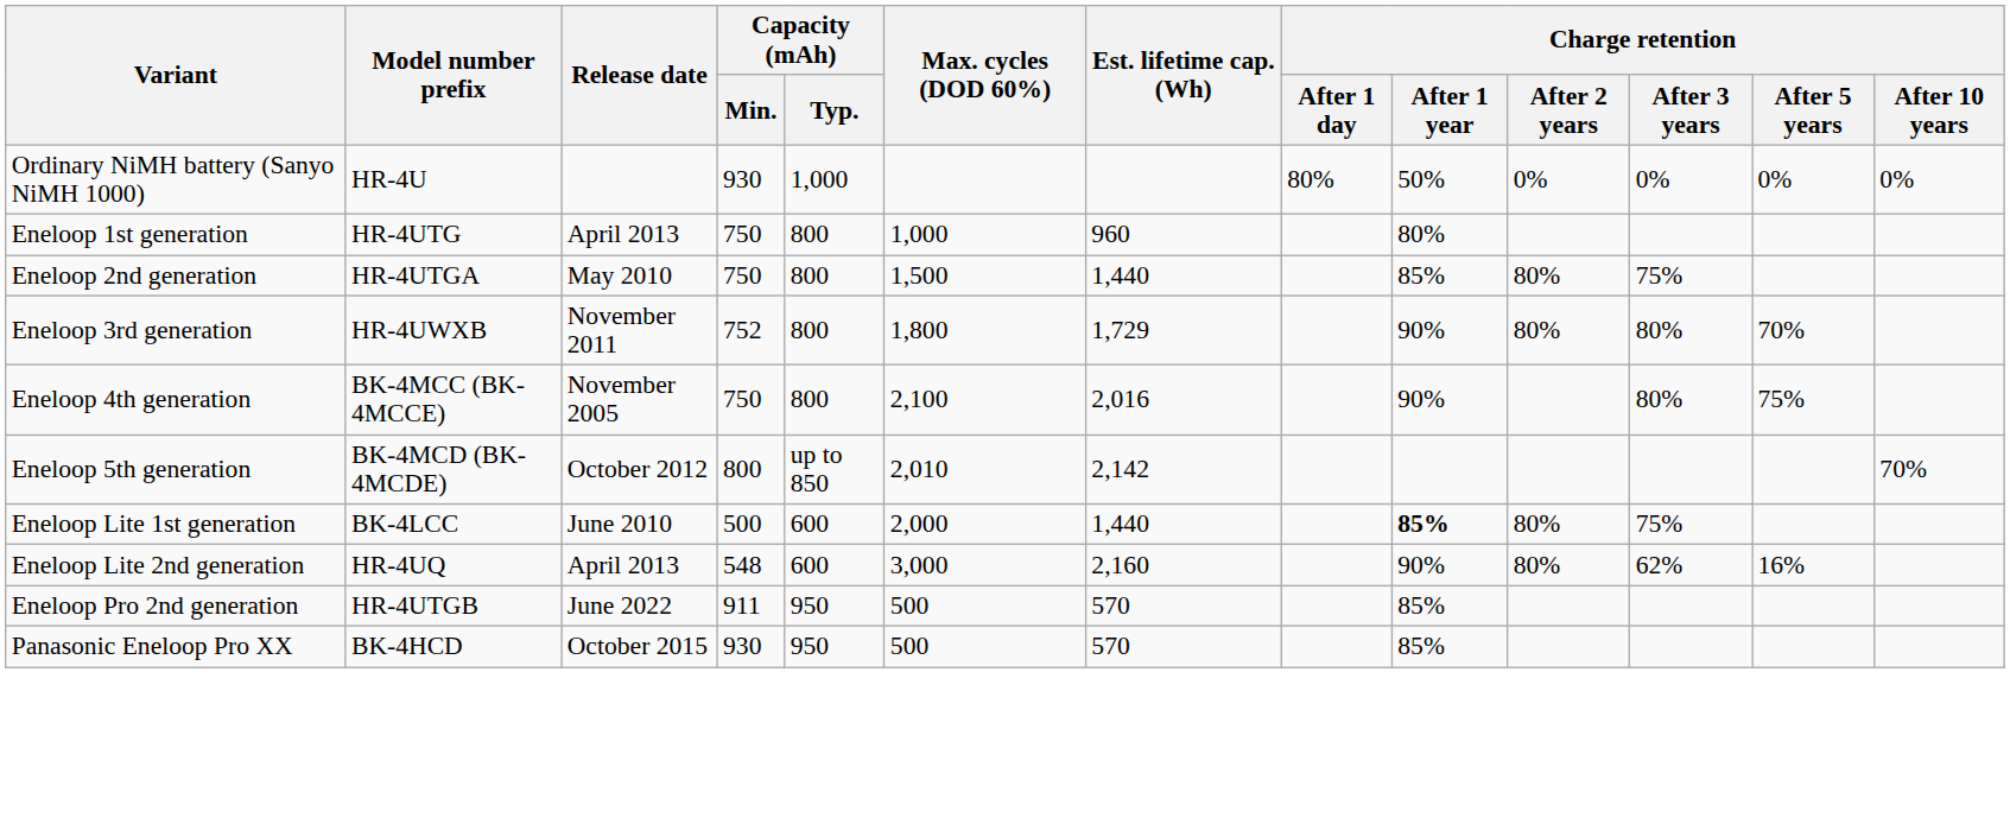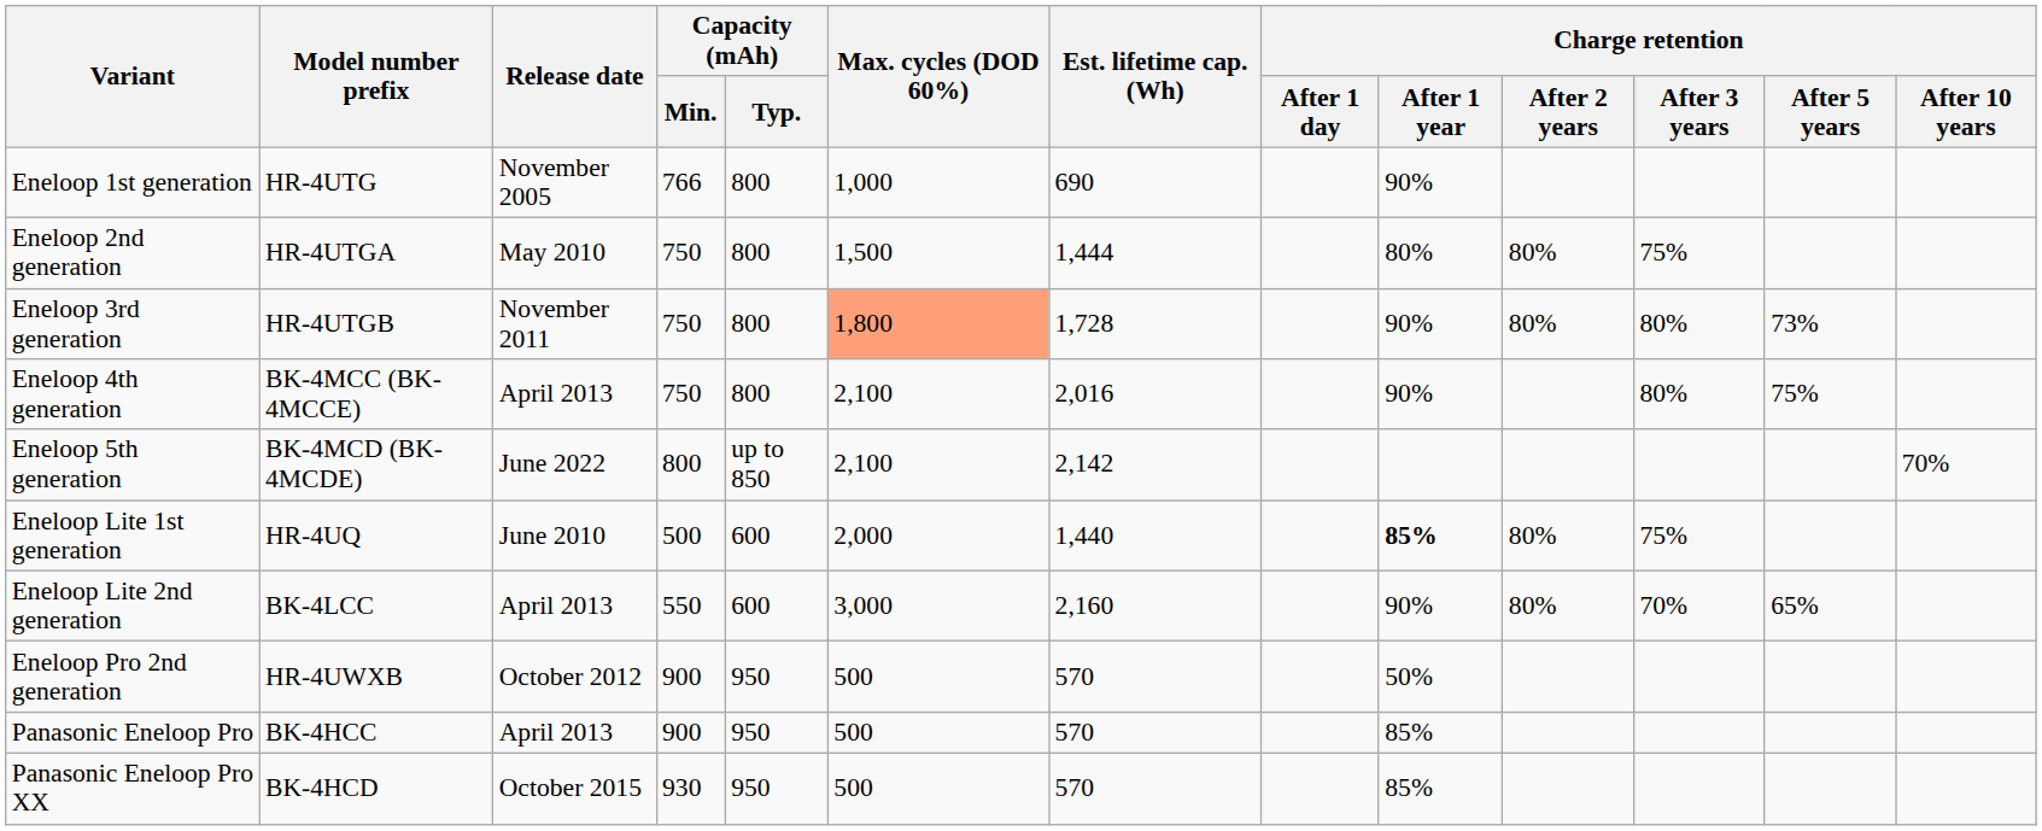 <table class="wikitable sortable">
 <tr>
 <th rowspan="2">Variant</th>
 <th rowspan="2">Model number prefix</th>
 <th rowspan="2">Release date</th>
 <th colspan="2">Capacity (mAh)</th>
 <th rowspan="2" data-sort-type="number">Max. cycles (DOD 60%)</th>
 <th rowspan="2" data-sort-type="number">Est. lifetime cap. (Wh)</th>
 <th colspan="6">Charge retention</th>
 </tr>
 <tr>
 <th>Min.</th>
 <th>Typ.</th>
 <th>After 1 day</th>
 <th>After 1 year</th>
 <th>After 2 years</th>
 <th>After 3 years</th>
 <th>After 5 years</th>
 <th>After 10 years</th>
 </tr>
 <tr>
-<td>Ordinary NiMH battery (Sanyo NiMH 1000)</td>
-<td>HR-4U</td>
-<td></td>
-<td>930</td>
-<td>1,000</td>
-<td></td>
-<td></td>
-<td>80%</td>
-<td>50%</td>
-<td>0%</td>
-<td>0%</td>
-<td>0%</td>
-<td>0%</td>
-</tr>
-<tr>
 <td>Eneloop 1st generation</td>
 <td>HR-4UTG</td>
-<td>April 2013</td>
-<td>750</td>
+<td>November 2005</td>
+<td>766</td>
 <td>800</td>
 <td>1,000</td>
-<td>960</td>
+<td>690</td>
 <td></td>
-<td>80%</td>
+<td>90%</td>
 <td></td>
 <td></td>
 <td></td>
 <td></td>
 </tr>
 <tr>
 <td>Eneloop 2nd generation</td>
 <td>HR-4UTGA</td>
 <td>May 2010</td>
 <td>750</td>
 <td>800</td>
 <td>1,500</td>
-<td>1,440</td>
+<td>1,444</td>
 <td></td>
-<td>85%</td>
+<td>80%</td>
 <td>80%</td>
 <td>75%</td>
 <td></td>
 <td></td>
 </tr>
 <tr>
 <td>Eneloop 3rd generation</td>
-<td>HR-4UWXB</td>
+<td>HR-4UTGB</td>
 <td>November 2011</td>
-<td>752</td>
+<td>750</td>
 <td>800</td>
-<td>1,800</td>
-<td>1,729</td>
+<td style="background: lightsalmon;">1,800</td>
+<td>1,728</td>
 <td></td>
 <td>90%</td>
 <td>80%</td>
 <td>80%</td>
-<td>70%</td>
+<td>73%</td>
 <td></td>
 </tr>
 <tr>
 <td>Eneloop 4th generation</td>
 <td>BK-4MCC (BK-4MCCE)</td>
-<td>November 2005</td>
+<td>April 2013</td>
 <td>750</td>
 <td>800</td>
 <td>2,100</td>
 <td>2,016</td>
 <td></td>
 <td>90%</td>
 <td></td>
 <td>80%</td>
 <td>75%</td>
 <td></td>
 </tr>
 <tr>
 <td>Eneloop 5th generation</td>
 <td>BK-4MCD (BK-4MCDE)</td>
-<td>October 2012</td>
+<td>June 2022</td>
 <td>800</td>
 <td>up to 850</td>
-<td>2,010</td>
+<td>2,100</td>
 <td>2,142</td>
 <td></td>
 <td></td>
 <td></td>
 <td></td>
 <td></td>
 <td>70%</td>
 </tr>
 <tr>
 <td>Eneloop Lite 1st generation</td>
-<td>BK-4LCC</td>
+<td>HR-4UQ</td>
 <td>June 2010</td>
 <td>500</td>
 <td>600</td>
 <td>2,000</td>
 <td>1,440</td>
 <td></td>
 <td><strong>85%</strong></td>
 <td>80%</td>
 <td>75%</td>
 <td></td>
 <td></td>
 </tr>
 <tr>
 <td>Eneloop Lite 2nd generation</td>
-<td>HR-4UQ</td>
+<td>BK-4LCC</td>
 <td>April 2013</td>
-<td>548</td>
+<td>550</td>
 <td>600</td>
 <td>3,000</td>
 <td>2,160</td>
 <td></td>
 <td>90%</td>
 <td>80%</td>
-<td>62%</td>
-<td>16%</td>
+<td>70%</td>
+<td>65%</td>
 <td></td>
 </tr>
 <tr>
 <td>Eneloop Pro 2nd generation</td>
-<td>HR-4UTGB</td>
-<td>June 2022</td>
-<td>911</td>
+<td>HR-4UWXB</td>
+<td>October 2012</td>
+<td>900</td>
+<td>950</td>
+<td>500</td>
+<td>570</td>
+<td></td>
+<td>50%</td>
+<td></td>
+<td></td>
+<td></td>
+<td></td>
+</tr>
+<tr>
+<td>Panasonic Eneloop Pro</td>
+<td>BK-4HCC</td>
+<td>April 2013</td>
+<td>900</td>
 <td>950</td>
 <td>500</td>
 <td>570</td>
 <td></td>
 <td>85%</td>
 <td></td>
 <td></td>
 <td></td>
 <td></td>
 </tr>
 <tr>
 <td>Panasonic Eneloop Pro XX</td>
 <td>BK-4HCD</td>
 <td>October 2015</td>
 <td>930</td>
 <td>950</td>
 <td>500</td>
 <td>570</td>
 <td></td>
 <td>85%</td>
 <td></td>
 <td></td>
 <td></td>
 <td></td>
 </tr>
 </table>
